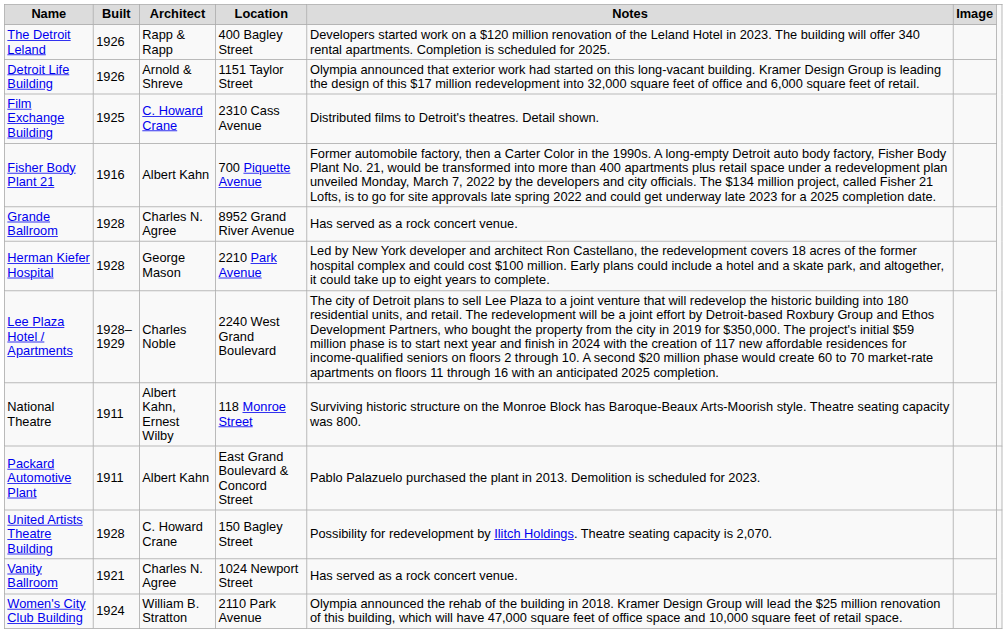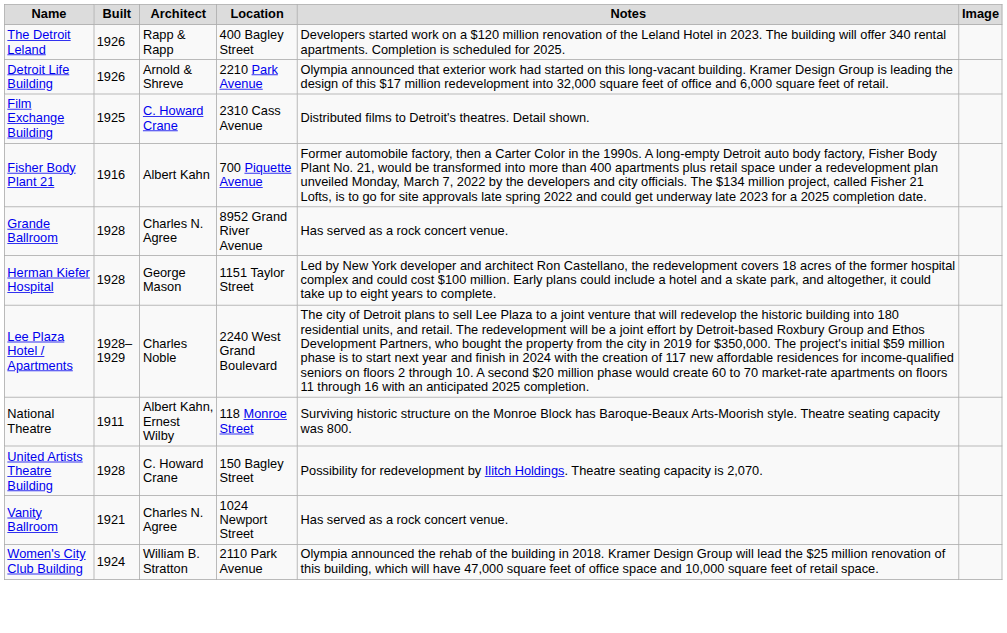 <table class="wikitable sortable">
 <tr>
 <th style="background:gainsboro; color:black">Name</th>
 <th style="background:gainsboro; color:black">Built</th>
 <th class="unsortable" style="background:gainsboro; color:black">Architect</th>
 <th class="unsortable" style="background:gainsboro; color:black">Location</th>
 <th class="unsortable" style="background:gainsboro; color:black">Notes</th>
 <th class="unsortable" style="background:gainsboro; color:black">Image</th>
 </tr>
 <tr>
 <td><a href='#'>The Detroit Leland</a></td>
 <td>1926</td>
 <td>Rapp & Rapp</td>
 <td>400 Bagley Street</td>
 <td>Developers started work on a $120 million renovation of the Leland Hotel in 2023. The building will offer 340 rental apartments. Completion is scheduled for 2025.</td>
 <td></td>
 </tr>
 <tr>
 <td><a href='#'>Detroit Life Building</a></td>
 <td>1926</td>
 <td>Arnold & Shreve</td>
-<td>1151 Taylor Street</td>
+<td>2210 <a href='#'>Park Avenue</a></td>
 <td>Olympia announced that exterior work had started on this long-vacant building. Kramer Design Group is leading the design of this $17 million redevelopment into 32,000 square feet of office and 6,000 square feet of retail.</td>
 <td></td>
 </tr>
 <tr>
 <td><a href='#'>Film Exchange Building</a></td>
 <td>1925</td>
 <td><a href='#'>C. Howard Crane</a></td>
 <td>2310 Cass Avenue</td>
 <td>Distributed films to Detroit's theatres. Detail shown.</td>
 <td></td>
 </tr>
 <tr>
 <td><a href='#'>Fisher Body Plant 21</a></td>
 <td>1916</td>
 <td>Albert Kahn</td>
 <td>700 <a href='#'>Piquette Avenue</a></td>
 <td>Former automobile factory, then a Carter Color in the 1990s. A long-empty Detroit auto body factory, Fisher Body Plant No. 21, would be transformed into more than 400 apartments plus retail space under a redevelopment plan unveiled Monday, March 7, 2022 by the developers and city officials. The $134 million project, called Fisher 21 Lofts, is to go for site approvals late spring 2022 and could get underway late 2023 for a 2025 completion date.</td>
 <td></td>
 </tr>
 <tr>
 <td><a href='#'>Grande Ballroom</a></td>
 <td>1928</td>
 <td>Charles N. Agree</td>
 <td>8952 Grand River Avenue</td>
 <td>Has served as a rock concert venue.</td>
 <td></td>
 </tr>
 <tr>
 <td><a href='#'>Herman Kiefer Hospital</a></td>
 <td>1928</td>
 <td>George Mason</td>
-<td>2210 <a href='#'>Park Avenue</a></td>
+<td>1151 Taylor Street</td>
 <td>Led by New York developer and architect Ron Castellano, the redevelopment covers 18 acres of the former hospital complex and could cost $100 million. Early plans could include a hotel and a skate park, and altogether, it could take up to eight years to complete.</td>
 <td></td>
 </tr>
 <tr>
 <td><a href='#'>Lee Plaza Hotel / Apartments</a></td>
 <td>1928–1929</td>
 <td>Charles Noble</td>
 <td>2240 West Grand Boulevard</td>
 <td>The city of Detroit plans to sell Lee Plaza to a joint venture that will redevelop the historic building into 180 residential units, and retail. The redevelopment will be a joint effort by Detroit-based Roxbury Group and Ethos Development Partners, who bought the property from the city in 2019 for $350,000. The project's initial $59 million phase is to start next year and finish in 2024 with the creation of 117 new affordable residences for income-qualified seniors on floors 2 through 10. A second $20 million phase would create 60 to 70 market-rate apartments on floors 11 through 16 with an anticipated 2025 completion.</td>
 <td></td>
 </tr>
 <tr>
 <td>National Theatre</td>
 <td>1911</td>
 <td>Albert Kahn, Ernest Wilby</td>
 <td>118 <a href='#'>Monroe Street</a></td>
 <td>Surviving historic structure on the Monroe Block has Baroque-Beaux Arts-Moorish style. Theatre seating capacity was 800.</td>
-<td></td>
-</tr>
-<tr>
-<td><a href='#'>Packard Automotive Plant</a></td>
-<td>1911</td>
-<td>Albert Kahn</td>
-<td>East Grand Boulevard & Concord Street</td>
-<td>Pablo Palazuelo purchased the plant in 2013. Demolition is scheduled for 2023.</td>
-<td></td>
 <td></td>
 </tr>
 <tr>
 <td><a href='#'>United Artists Theatre Building</a></td>
 <td>1928</td>
 <td>C. Howard Crane</td>
 <td>150 Bagley Street</td>
 <td>Possibility for redevelopment by <a href='#'>Ilitch Holdings</a>. Theatre seating capacity is 2,070.</td>
 <td></td>
 </tr>
 <tr>
 <td><a href='#'>Vanity Ballroom</a></td>
 <td>1921</td>
 <td>Charles N. Agree</td>
 <td>1024 Newport Street</td>
 <td>Has served as a rock concert venue.</td>
 <td></td>
 </tr>
 <tr>
 <td><a href='#'>Women's City Club Building</a></td>
 <td>1924</td>
 <td>William B. Stratton</td>
 <td>2110 Park Avenue</td>
 <td>Olympia announced the rehab of the building in 2018. Kramer Design Group will lead the $25 million renovation of this building, which will have 47,000 square feet of office space and 10,000 square feet of retail space.</td>
 <td></td>
 </tr>
 </table>
